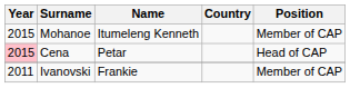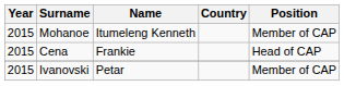 <table class="wikitable sortable">
 <tr>
 <th>Year</th>
 <th>Surname</th>
 <th>Name</th>
 <th>Country</th>
 <th>Position</th>
 </tr>
 <tr>
 <td>2015</td>
 <td>Mohanoe</td>
 <td>Itumeleng Kenneth</td>
 <td></td>
 <td>Member of CAP</td>
 </tr>
 <tr>
-<td style="background: pink;">2015</td>
+<td>2015</td>
 <td>Cena</td>
-<td>Petar</td>
+<td>Frankie</td>
 <td></td>
 <td>Head of CAP</td>
 </tr>
 <tr>
 </tr>
 <tr>
-<td>2011</td>
+<td>2015</td>
 <td>Ivanovski</td>
-<td>Frankie</td>
+<td>Petar</td>
 <td></td>
 <td>Member of CAP</td>
 </tr>
 </table>
